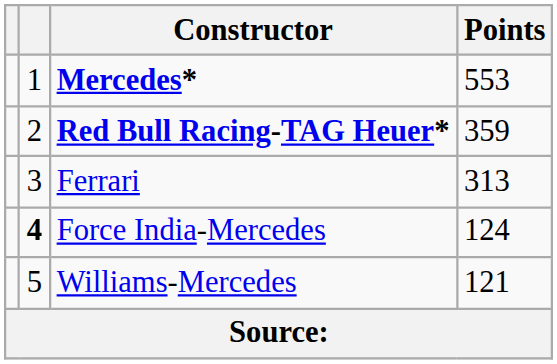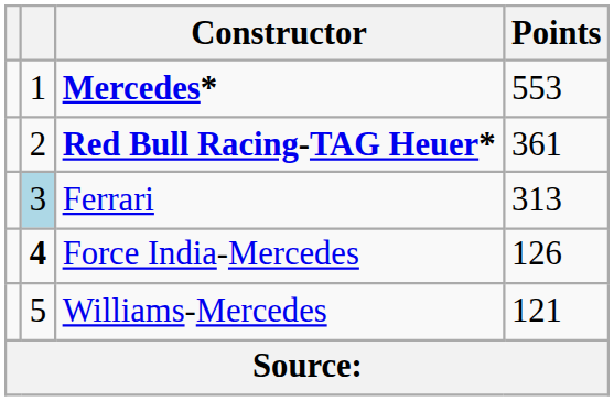 <table class="wikitable" style="font-size:85%">
 <tr>
 <th></th>
 <th></th>
 <th>Constructor</th>
 <th>Points</th>
 </tr>
 <tr>
 <td align="left"></td>
 <td align="center">1</td>
 <td> <strong><a href='#'>Mercedes</a>*</strong></td>
 <td align="left">553</td>
 </tr>
 <tr>
 <td align="left"></td>
 <td align="center">2</td>
 <td> <strong><a href='#'>Red Bull Racing</a>-<a href='#'>TAG Heuer</a>*</strong></td>
-<td align="left">359</td>
+<td align="left">361</td>
 </tr>
 <tr>
 <td align="left"></td>
-<td align="center">3</td>
+<td align="center" style="background: lightblue;">3</td>
 <td> <a href='#'>Ferrari</a></td>
 <td align="left">313</td>
 </tr>
 <tr>
 <td align="left"></td>
 <td align="center"><strong>4</strong></td>
 <td> <a href='#'>Force India</a>-<a href='#'>Mercedes</a></td>
-<td align="left">124</td>
+<td align="left">126</td>
 </tr>
 <tr>
 <td align="left"></td>
 <td align="center">5</td>
 <td> <a href='#'>Williams</a>-<a href='#'>Mercedes</a></td>
 <td align="left">121</td>
 </tr>
 <tr>
 <th colspan=4>Source: </th>
 </tr>
 </table>
